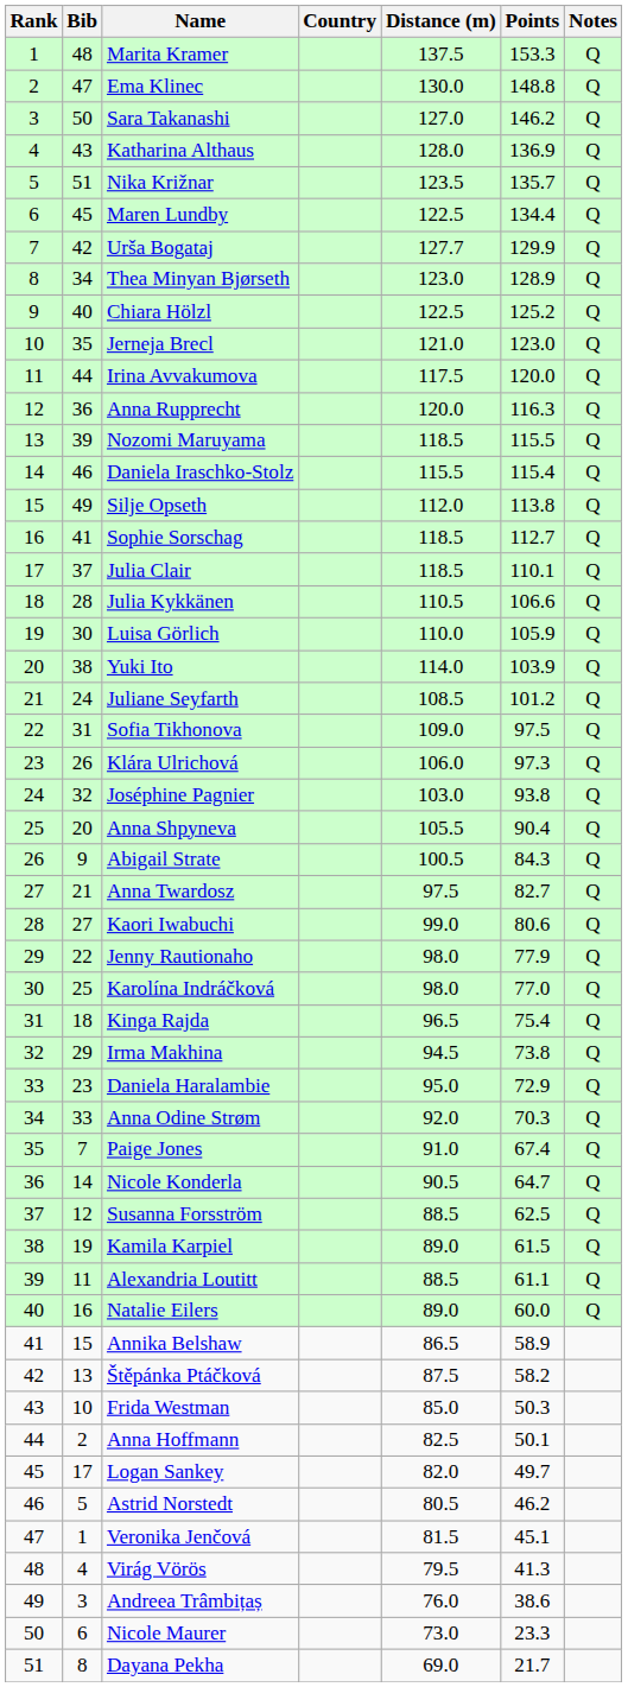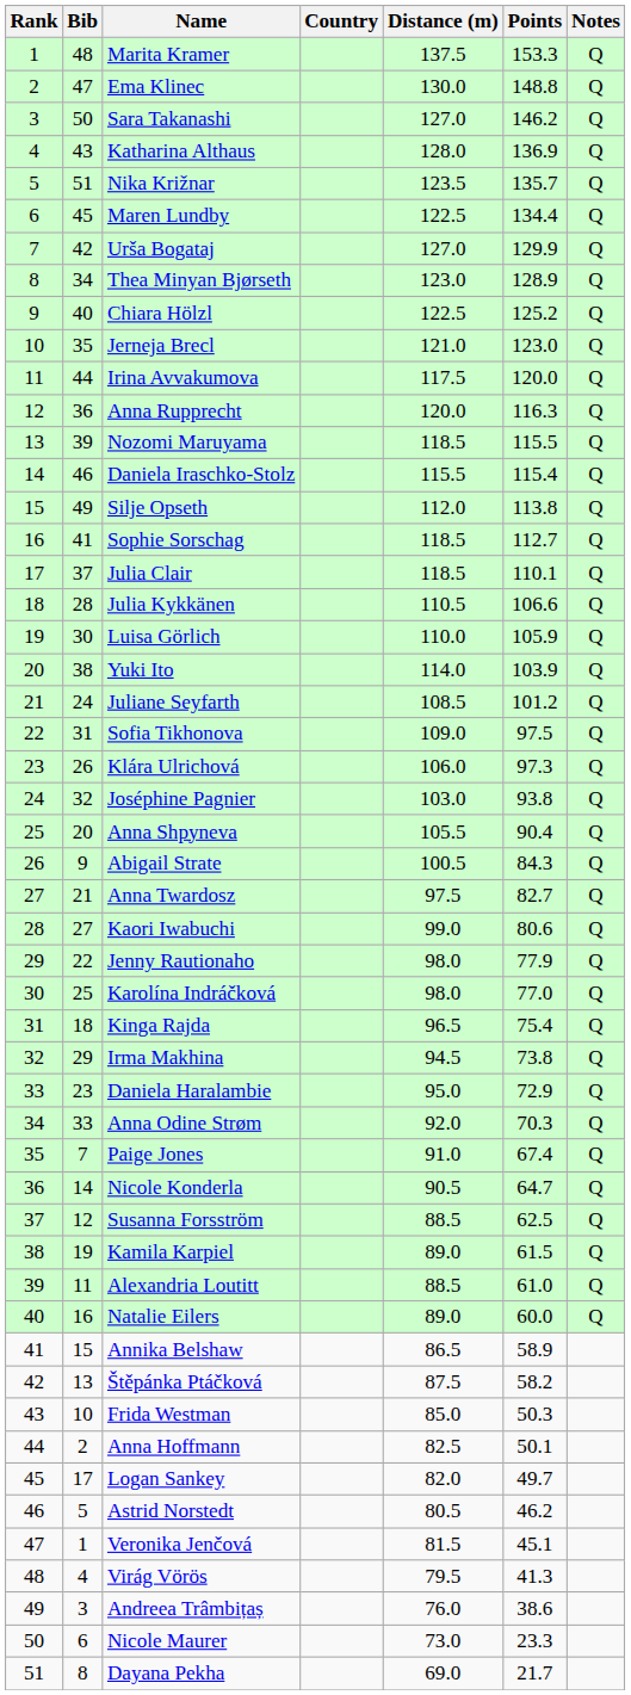 <table class="wikitable sortable" style="text-align:center">
 <tr>
 <th>Rank</th>
 <th>Bib</th>
 <th>Name</th>
 <th>Country</th>
 <th>Distance (m)</th>
 <th>Points</th>
 <th>Notes</th>
 </tr>
 <tr bgcolor=ccffcc>
 <td>1</td>
 <td>48</td>
 <td align=left><a href='#'>Marita Kramer</a></td>
 <td align=left></td>
 <td>137.5</td>
 <td>153.3</td>
 <td>Q</td>
 </tr>
 <tr bgcolor=ccffcc>
 <td>2</td>
 <td>47</td>
 <td align=left><a href='#'>Ema Klinec</a></td>
 <td align=left></td>
 <td>130.0</td>
 <td>148.8</td>
 <td>Q</td>
 </tr>
 <tr bgcolor=ccffcc>
 <td>3</td>
 <td>50</td>
 <td align=left><a href='#'>Sara Takanashi</a></td>
 <td align=left></td>
 <td>127.0</td>
 <td>146.2</td>
 <td>Q</td>
 </tr>
 <tr bgcolor=ccffcc>
 <td>4</td>
 <td>43</td>
 <td align=left><a href='#'>Katharina Althaus</a></td>
 <td align=left></td>
 <td>128.0</td>
 <td>136.9</td>
 <td>Q</td>
 </tr>
 <tr bgcolor=ccffcc>
 <td>5</td>
 <td>51</td>
 <td align=left><a href='#'>Nika Križnar</a></td>
 <td align=left></td>
 <td>123.5</td>
 <td>135.7</td>
 <td>Q</td>
 </tr>
 <tr bgcolor=ccffcc>
 <td>6</td>
 <td>45</td>
 <td align=left><a href='#'>Maren Lundby</a></td>
 <td align=left></td>
 <td>122.5</td>
 <td>134.4</td>
 <td>Q</td>
 </tr>
 <tr bgcolor=ccffcc>
 <td>7</td>
 <td>42</td>
 <td align=left><a href='#'>Urša Bogataj</a></td>
 <td align=left></td>
-<td>127.7</td>
+<td>127.0</td>
 <td>129.9</td>
 <td>Q</td>
 </tr>
 <tr bgcolor=ccffcc>
 <td>8</td>
 <td>34</td>
 <td align=left><a href='#'>Thea Minyan Bjørseth</a></td>
 <td align=left></td>
 <td>123.0</td>
 <td>128.9</td>
 <td>Q</td>
 </tr>
 <tr bgcolor=ccffcc>
 <td>9</td>
 <td>40</td>
 <td align=left><a href='#'>Chiara Hölzl</a></td>
 <td align=left></td>
 <td>122.5</td>
 <td>125.2</td>
 <td>Q</td>
 </tr>
 <tr bgcolor=ccffcc>
 <td>10</td>
 <td>35</td>
 <td align=left><a href='#'>Jerneja Brecl</a></td>
 <td align=left></td>
 <td>121.0</td>
 <td>123.0</td>
 <td>Q</td>
 </tr>
 <tr bgcolor=ccffcc>
 <td>11</td>
 <td>44</td>
 <td align=left><a href='#'>Irina Avvakumova</a></td>
 <td align=left></td>
 <td>117.5</td>
 <td>120.0</td>
 <td>Q</td>
 </tr>
 <tr bgcolor=ccffcc>
 <td>12</td>
 <td>36</td>
 <td align=left><a href='#'>Anna Rupprecht</a></td>
 <td align=left></td>
 <td>120.0</td>
 <td>116.3</td>
 <td>Q</td>
 </tr>
 <tr bgcolor=ccffcc>
 <td>13</td>
 <td>39</td>
 <td align=left><a href='#'>Nozomi Maruyama</a></td>
 <td align=left></td>
 <td>118.5</td>
 <td>115.5</td>
 <td>Q</td>
 </tr>
 <tr bgcolor=ccffcc>
 <td>14</td>
 <td>46</td>
 <td align=left><a href='#'>Daniela Iraschko-Stolz</a></td>
 <td align=left></td>
 <td>115.5</td>
 <td>115.4</td>
 <td>Q</td>
 </tr>
 <tr bgcolor=ccffcc>
 <td>15</td>
 <td>49</td>
 <td align=left><a href='#'>Silje Opseth</a></td>
 <td align=left></td>
 <td>112.0</td>
 <td>113.8</td>
 <td>Q</td>
 </tr>
 <tr bgcolor=ccffcc>
 <td>16</td>
 <td>41</td>
 <td align=left><a href='#'>Sophie Sorschag</a></td>
 <td align=left></td>
 <td>118.5</td>
 <td>112.7</td>
 <td>Q</td>
 </tr>
 <tr bgcolor=ccffcc>
 <td>17</td>
 <td>37</td>
 <td align=left><a href='#'>Julia Clair</a></td>
 <td align=left></td>
 <td>118.5</td>
 <td>110.1</td>
 <td>Q</td>
 </tr>
 <tr bgcolor=ccffcc>
 <td>18</td>
 <td>28</td>
 <td align=left><a href='#'>Julia Kykkänen</a></td>
 <td align=left></td>
 <td>110.5</td>
 <td>106.6</td>
 <td>Q</td>
 </tr>
 <tr bgcolor=ccffcc>
 <td>19</td>
 <td>30</td>
 <td align=left><a href='#'>Luisa Görlich</a></td>
 <td align=left></td>
 <td>110.0</td>
 <td>105.9</td>
 <td>Q</td>
 </tr>
 <tr bgcolor=ccffcc>
 <td>20</td>
 <td>38</td>
 <td align=left><a href='#'>Yuki Ito</a></td>
 <td align=left></td>
 <td>114.0</td>
 <td>103.9</td>
 <td>Q</td>
 </tr>
 <tr bgcolor=ccffcc>
 <td>21</td>
 <td>24</td>
 <td align=left><a href='#'>Juliane Seyfarth</a></td>
 <td align=left></td>
 <td>108.5</td>
 <td>101.2</td>
 <td>Q</td>
 </tr>
 <tr bgcolor=ccffcc>
 <td>22</td>
 <td>31</td>
 <td align=left><a href='#'>Sofia Tikhonova</a></td>
 <td align=left></td>
 <td>109.0</td>
 <td>97.5</td>
 <td>Q</td>
 </tr>
 <tr bgcolor=ccffcc>
 <td>23</td>
 <td>26</td>
 <td align=left><a href='#'>Klára Ulrichová</a></td>
 <td align=left></td>
 <td>106.0</td>
 <td>97.3</td>
 <td>Q</td>
 </tr>
 <tr bgcolor=ccffcc>
 <td>24</td>
 <td>32</td>
 <td align=left><a href='#'>Joséphine Pagnier</a></td>
 <td align=left></td>
 <td>103.0</td>
 <td>93.8</td>
 <td>Q</td>
 </tr>
 <tr bgcolor=ccffcc>
 <td>25</td>
 <td>20</td>
 <td align=left><a href='#'>Anna Shpyneva</a></td>
 <td align=left></td>
 <td>105.5</td>
 <td>90.4</td>
 <td>Q</td>
 </tr>
 <tr bgcolor=ccffcc>
 <td>26</td>
 <td>9</td>
 <td align=left><a href='#'>Abigail Strate</a></td>
 <td align=left></td>
 <td>100.5</td>
 <td>84.3</td>
 <td>Q</td>
 </tr>
 <tr bgcolor=ccffcc>
 <td>27</td>
 <td>21</td>
 <td align=left><a href='#'>Anna Twardosz</a></td>
 <td align=left></td>
 <td>97.5</td>
 <td>82.7</td>
 <td>Q</td>
 </tr>
 <tr bgcolor=ccffcc>
 <td>28</td>
 <td>27</td>
 <td align=left><a href='#'>Kaori Iwabuchi</a></td>
 <td align=left></td>
 <td>99.0</td>
 <td>80.6</td>
 <td>Q</td>
 </tr>
 <tr bgcolor=ccffcc>
 <td>29</td>
 <td>22</td>
 <td align=left><a href='#'>Jenny Rautionaho</a></td>
 <td align=left></td>
 <td>98.0</td>
 <td>77.9</td>
 <td>Q</td>
 </tr>
 <tr bgcolor=ccffcc>
 <td>30</td>
 <td>25</td>
 <td align=left><a href='#'>Karolína Indráčková</a></td>
 <td align=left></td>
 <td>98.0</td>
 <td>77.0</td>
 <td>Q</td>
 </tr>
 <tr bgcolor=ccffcc>
 <td>31</td>
 <td>18</td>
 <td align=left><a href='#'>Kinga Rajda</a></td>
 <td align=left></td>
 <td>96.5</td>
 <td>75.4</td>
 <td>Q</td>
 </tr>
 <tr bgcolor=ccffcc>
 <td>32</td>
 <td>29</td>
 <td align=left><a href='#'>Irma Makhina</a></td>
 <td align=left></td>
 <td>94.5</td>
 <td>73.8</td>
 <td>Q</td>
 </tr>
 <tr bgcolor=ccffcc>
 <td>33</td>
 <td>23</td>
 <td align=left><a href='#'>Daniela Haralambie</a></td>
 <td align=left></td>
 <td>95.0</td>
 <td>72.9</td>
 <td>Q</td>
 </tr>
 <tr bgcolor=ccffcc>
 <td>34</td>
 <td>33</td>
 <td align=left><a href='#'>Anna Odine Strøm</a></td>
 <td align=left></td>
 <td>92.0</td>
 <td>70.3</td>
 <td>Q</td>
 </tr>
 <tr bgcolor=ccffcc>
 <td>35</td>
 <td>7</td>
 <td align=left><a href='#'>Paige Jones</a></td>
 <td align=left></td>
 <td>91.0</td>
 <td>67.4</td>
 <td>Q</td>
 </tr>
 <tr bgcolor=ccffcc>
 <td>36</td>
 <td>14</td>
 <td align=left><a href='#'>Nicole Konderla</a></td>
 <td align=left></td>
 <td>90.5</td>
 <td>64.7</td>
 <td>Q</td>
 </tr>
 <tr bgcolor=ccffcc>
 <td>37</td>
 <td>12</td>
 <td align=left><a href='#'>Susanna Forsström</a></td>
 <td align=left></td>
 <td>88.5</td>
 <td>62.5</td>
 <td>Q</td>
 </tr>
 <tr bgcolor=ccffcc>
 <td>38</td>
 <td>19</td>
 <td align=left><a href='#'>Kamila Karpiel</a></td>
 <td align=left></td>
 <td>89.0</td>
 <td>61.5</td>
 <td>Q</td>
 </tr>
 <tr bgcolor=ccffcc>
 <td>39</td>
 <td>11</td>
 <td align=left><a href='#'>Alexandria Loutitt</a></td>
 <td align=left></td>
 <td>88.5</td>
-<td>61.1</td>
+<td>61.0</td>
 <td>Q</td>
 </tr>
 <tr bgcolor=ccffcc>
 <td>40</td>
 <td>16</td>
 <td align=left><a href='#'>Natalie Eilers</a></td>
 <td align=left></td>
 <td>89.0</td>
 <td>60.0</td>
 <td>Q</td>
 </tr>
 <tr>
 <td>41</td>
 <td>15</td>
 <td align=left><a href='#'>Annika Belshaw</a></td>
 <td align=left></td>
 <td>86.5</td>
 <td>58.9</td>
 <td></td>
 </tr>
 <tr>
 <td>42</td>
 <td>13</td>
 <td align=left><a href='#'>Štěpánka Ptáčková</a></td>
 <td align=left></td>
 <td>87.5</td>
 <td>58.2</td>
 <td></td>
 </tr>
 <tr>
 <td>43</td>
 <td>10</td>
 <td align=left><a href='#'>Frida Westman</a></td>
 <td align=left></td>
 <td>85.0</td>
 <td>50.3</td>
 <td></td>
 </tr>
 <tr>
 <td>44</td>
 <td>2</td>
 <td align=left><a href='#'>Anna Hoffmann</a></td>
 <td align=left></td>
 <td>82.5</td>
 <td>50.1</td>
 <td></td>
 </tr>
 <tr>
 <td>45</td>
 <td>17</td>
 <td align=left><a href='#'>Logan Sankey</a></td>
 <td align=left></td>
 <td>82.0</td>
 <td>49.7</td>
 <td></td>
 </tr>
 <tr>
 <td>46</td>
 <td>5</td>
 <td align=left><a href='#'>Astrid Norstedt</a></td>
 <td align=left></td>
 <td>80.5</td>
 <td>46.2</td>
 <td></td>
 </tr>
 <tr>
 <td>47</td>
 <td>1</td>
 <td align=left><a href='#'>Veronika Jenčová</a></td>
 <td align=left></td>
 <td>81.5</td>
 <td>45.1</td>
 <td></td>
 </tr>
 <tr>
 <td>48</td>
 <td>4</td>
 <td align=left><a href='#'>Virág Vörös</a></td>
 <td align=left></td>
 <td>79.5</td>
 <td>41.3</td>
 <td></td>
 </tr>
 <tr>
 <td>49</td>
 <td>3</td>
 <td align=left><a href='#'>Andreea Trâmbițaș</a></td>
 <td align=left></td>
 <td>76.0</td>
 <td>38.6</td>
 <td></td>
 </tr>
 <tr>
 <td>50</td>
 <td>6</td>
 <td align=left><a href='#'>Nicole Maurer</a></td>
 <td align=left></td>
 <td>73.0</td>
 <td>23.3</td>
 <td></td>
 </tr>
 <tr>
 <td>51</td>
 <td>8</td>
 <td align=left><a href='#'>Dayana Pekha</a></td>
 <td align=left></td>
 <td>69.0</td>
 <td>21.7</td>
 <td></td>
 </tr>
 </table>
